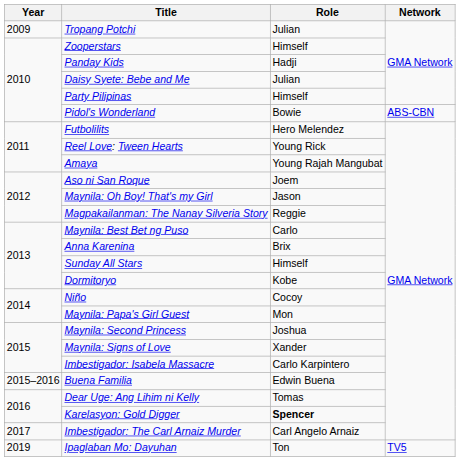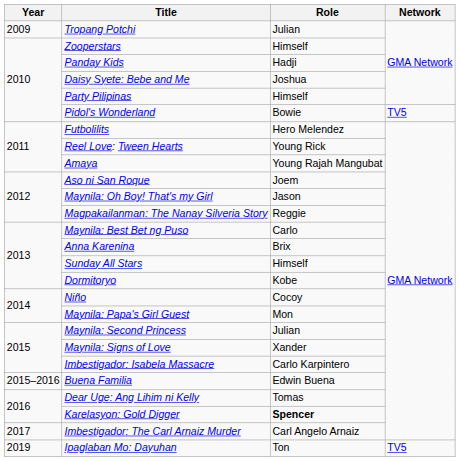 <table class="wikitable">
 <tr>
 <th>Year</th>
 <th>Title</th>
 <th>Role</th>
 <th>Network</th>
 </tr>
 <tr>
 <td>2009</td>
 <td><em><a href='#'>Tropang Potchi</a></em></td>
 <td>Julian</td>
 <td rowspan="5"><a href='#'>GMA Network</a></td>
 </tr>
 <tr>
 <td rowspan="5">2010</td>
 <td><em><a href='#'>Zooperstars</a></em></td>
 <td>Himself</td>
 </tr>
 <tr>
 <td><em><a href='#'>Panday Kids</a></em></td>
 <td>Hadji</td>
 </tr>
 <tr>
 <td><em><a href='#'>Daisy Syete: Bebe and Me</a></em></td>
-<td>Julian</td>
+<td>Joshua</td>
 </tr>
 <tr>
 <td><em><a href='#'>Party Pilipinas</a></em></td>
 <td>Himself</td>
 </tr>
 <tr>
 <td><em><a href='#'>Pidol's Wonderland</a></em></td>
 <td>Bowie</td>
-<td><a href='#'>ABS-CBN</a></td>
+<td><a href='#'>TV5</a></td>
 </tr>
 <tr>
 <td rowspan="3">2011</td>
 <td><em><a href='#'>Futbolilits</a></em></td>
 <td>Hero Melendez</td>
 <td rowspan="19"><a href='#'>GMA Network</a></td>
 </tr>
 <tr>
 <td><em><a href='#'>Reel Love</a>: <a href='#'>Tween Hearts</a></em></td>
 <td>Young Rick</td>
 </tr>
 <tr>
 <td><em><a href='#'>Amaya</a></em></td>
 <td>Young Rajah Mangubat</td>
 </tr>
 <tr>
 <td rowspan="3">2012</td>
 <td><em><a href='#'>Aso ni San Roque</a></em></td>
 <td>Joem</td>
 </tr>
 <tr>
 <td><em><a href='#'>Maynila: Oh Boy! That's my Girl</a></em></td>
 <td>Jason</td>
 </tr>
 <tr>
 <td><em><a href='#'>Magpakailanman: The Nanay Silveria Story</a></em></td>
 <td>Reggie</td>
 </tr>
 <tr>
 <td rowspan="4">2013</td>
 <td><em><a href='#'>Maynila: Best Bet ng Puso</a></em></td>
 <td>Carlo</td>
 </tr>
 <tr>
 <td><em><a href='#'>Anna Karenina</a></em></td>
 <td>Brix</td>
 </tr>
 <tr>
 <td><em><a href='#'>Sunday All Stars</a></em></td>
 <td>Himself</td>
 </tr>
 <tr>
 <td><em><a href='#'>Dormitoryo</a></em></td>
 <td>Kobe</td>
 </tr>
 <tr>
 <td rowspan="2">2014</td>
 <td><em><a href='#'>Niño</a></em></td>
 <td>Cocoy</td>
 </tr>
 <tr>
 <td><em><a href='#'>Maynila: Papa's Girl Guest</a></em></td>
 <td>Mon</td>
 </tr>
 <tr>
 <td rowspan="3">2015</td>
 <td><em><a href='#'>Maynila: Second Princess</a></em></td>
-<td>Joshua</td>
+<td>Julian</td>
 </tr>
 <tr>
 <td><em><a href='#'>Maynila: Signs of Love</a></em></td>
 <td>Xander</td>
 </tr>
 <tr>
 <td><em><a href='#'>Imbestigador: Isabela Massacre</a></em></td>
 <td>Carlo Karpintero</td>
 </tr>
 <tr>
 <td>2015–2016</td>
 <td><em><a href='#'>Buena Familia</a></em></td>
 <td>Edwin Buena</td>
 </tr>
 <tr>
 <td rowspan="2">2016</td>
 <td><em><a href='#'>Dear Uge: Ang Lihim ni Kelly</a></em></td>
 <td>Tomas</td>
 </tr>
 <tr>
 <td><em><a href='#'>Karelasyon: Gold Digger</a></em></td>
 <td><strong>Spencer</strong></td>
 </tr>
 <tr>
 <td>2017</td>
 <td><em><a href='#'>Imbestigador: The Carl Arnaiz Murder</a></em></td>
 <td>Carl Angelo Arnaiz</td>
 </tr>
 <tr>
 <td>2019</td>
 <td><em><a href='#'>Ipaglaban Mo: Dayuhan</a></em></td>
 <td>Ton</td>
 <td><a href='#'>TV5</a></td>
 </tr>
 </table>
